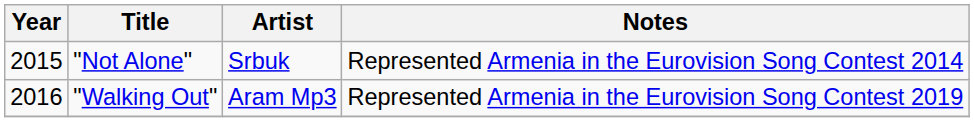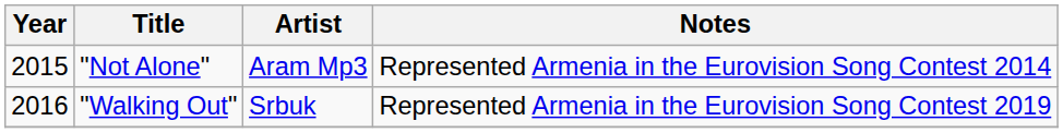 <table class="wikitable sortable plainrowheaders">
 <tr>
 <th>Year</th>
 <th>Title</th>
 <th>Artist</th>
 <th>Notes</th>
 </tr>
 <tr>
 <td>2015</td>
 <td>"<a href='#'>Not Alone</a>"</td>
-<td><a href='#'>Srbuk</a></td>
+<td><a href='#'>Aram Mp3</a></td>
 <td>Represented <a href='#'>Armenia in the Eurovision Song Contest 2014</a></td>
 </tr>
 <tr>
 <td>2016</td>
 <td>"<a href='#'>Walking Out</a>"</td>
-<td><a href='#'>Aram Mp3</a></td>
+<td><a href='#'>Srbuk</a></td>
 <td>Represented <a href='#'>Armenia in the Eurovision Song Contest 2019</a></td>
 </tr>
 <tr>
 </tr>
 </table>
